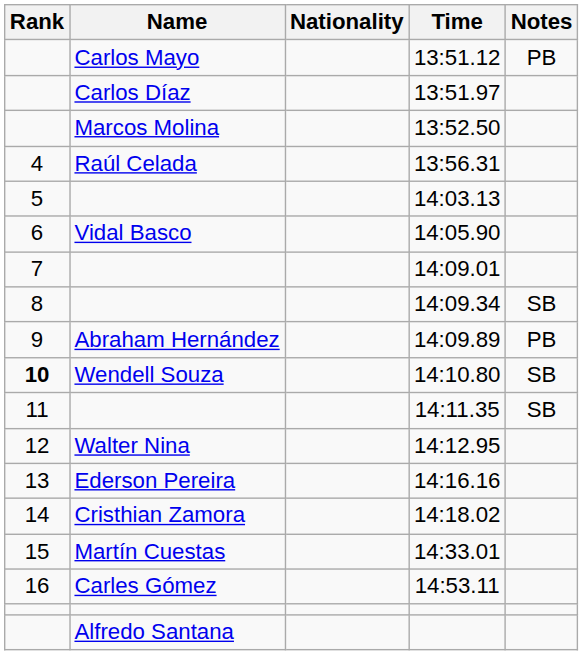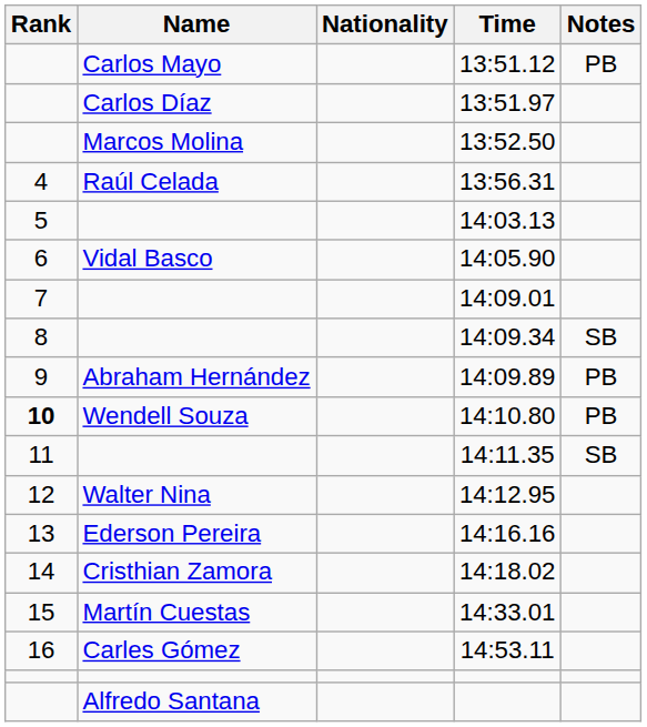 <table class="wikitable sortable" style="text-align:center">
 <tr>
 <th>Rank</th>
 <th>Name</th>
 <th>Nationality</th>
 <th>Time</th>
 <th>Notes</th>
 </tr>
 <tr>
 <td></td>
 <td align=left><a href='#'>Carlos Mayo</a></td>
 <td align=left></td>
 <td>13:51.12</td>
 <td>PB</td>
 </tr>
 <tr>
 <td></td>
 <td align=left><a href='#'>Carlos Díaz</a></td>
 <td align=left></td>
 <td>13:51.97</td>
 <td></td>
 </tr>
 <tr>
 <td></td>
 <td align=left><a href='#'>Marcos Molina</a></td>
 <td align=left></td>
 <td>13:52.50</td>
 <td></td>
 </tr>
 <tr>
 <td>4</td>
 <td align=left><a href='#'>Raúl Celada</a></td>
 <td align=left></td>
 <td>13:56.31</td>
 <td></td>
 </tr>
 <tr>
 <td>5</td>
 <td align=left></td>
 <td align=left></td>
 <td>14:03.13</td>
 <td></td>
 </tr>
 <tr>
 <td>6</td>
 <td align=left><a href='#'>Vidal Basco</a></td>
 <td align=left></td>
 <td>14:05.90</td>
 <td></td>
 </tr>
 <tr>
 <td>7</td>
 <td align=left></td>
 <td align=left></td>
 <td>14:09.01</td>
 <td></td>
 </tr>
 <tr>
 <td>8</td>
 <td align=left></td>
 <td align=left></td>
 <td>14:09.34</td>
 <td>SB</td>
 </tr>
 <tr>
 <td>9</td>
 <td align=left><a href='#'>Abraham Hernández</a></td>
 <td align=left></td>
 <td>14:09.89</td>
 <td>PB</td>
 </tr>
 <tr>
 <td><strong>10</strong></td>
 <td align=left><a href='#'>Wendell Souza</a></td>
 <td align=left></td>
 <td>14:10.80</td>
-<td>SB</td>
+<td>PB</td>
 </tr>
 <tr>
 <td>11</td>
 <td align=left></td>
 <td align=left></td>
 <td>14:11.35</td>
 <td>SB</td>
 </tr>
 <tr>
 <td>12</td>
 <td align=left><a href='#'>Walter Nina</a></td>
 <td align=left></td>
 <td>14:12.95</td>
 <td></td>
 </tr>
 <tr>
 <td>13</td>
 <td align=left><a href='#'>Ederson Pereira</a></td>
 <td align=left></td>
 <td>14:16.16</td>
 <td></td>
 </tr>
 <tr>
 <td>14</td>
 <td align=left><a href='#'>Cristhian Zamora</a></td>
 <td align=left></td>
 <td>14:18.02</td>
 <td></td>
 </tr>
 <tr>
 <td>15</td>
 <td align=left><a href='#'>Martín Cuestas</a></td>
 <td align=left></td>
 <td>14:33.01</td>
 <td></td>
 </tr>
 <tr>
 <td>16</td>
 <td align=left><a href='#'>Carles Gómez</a></td>
 <td align=left></td>
 <td>14:53.11</td>
 <td></td>
 </tr>
 <tr>
 <td></td>
 <td align=left></td>
 <td align=left></td>
 <td></td>
 <td></td>
 </tr>
 <tr>
 <td></td>
 <td align=left><a href='#'>Alfredo Santana</a></td>
 <td align=left></td>
 <td></td>
 <td></td>
 </tr>
 </table>
